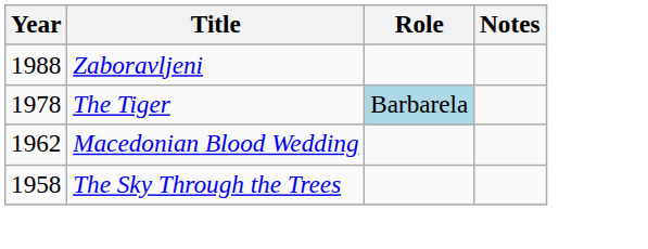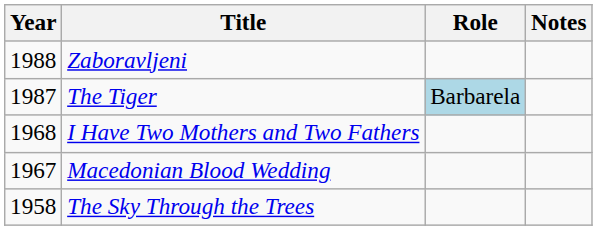 <table class="wikitable sortable">
 <tr>
 <th>Year</th>
 <th>Title</th>
 <th>Role</th>
 <th class="unsortable">Notes</th>
 </tr>
 <tr>
 <td>1988</td>
 <td><em><a href='#'>Zaboravljeni</a></em></td>
 <td></td>
 <td></td>
 </tr>
 <tr>
-<td>1978</td>
+<td>1987</td>
 <td><em><a href='#'>The Tiger</a></em></td>
 <td style="background: lightblue;">Barbarela</td>
 <td></td>
 </tr>
 <tr>
-<td>1962</td>
+<td>1968</td>
+<td><em><a href='#'>I Have Two Mothers and Two Fathers</a></em></td>
+<td></td>
+<td></td>
+</tr>
+<tr>
+<td>1967</td>
 <td><em><a href='#'>Macedonian Blood Wedding</a></em></td>
 <td></td>
 <td></td>
 </tr>
 <tr>
 <td>1958</td>
 <td><em><a href='#'>The Sky Through the Trees</a></em></td>
 <td></td>
 <td></td>
 </tr>
 </table>
